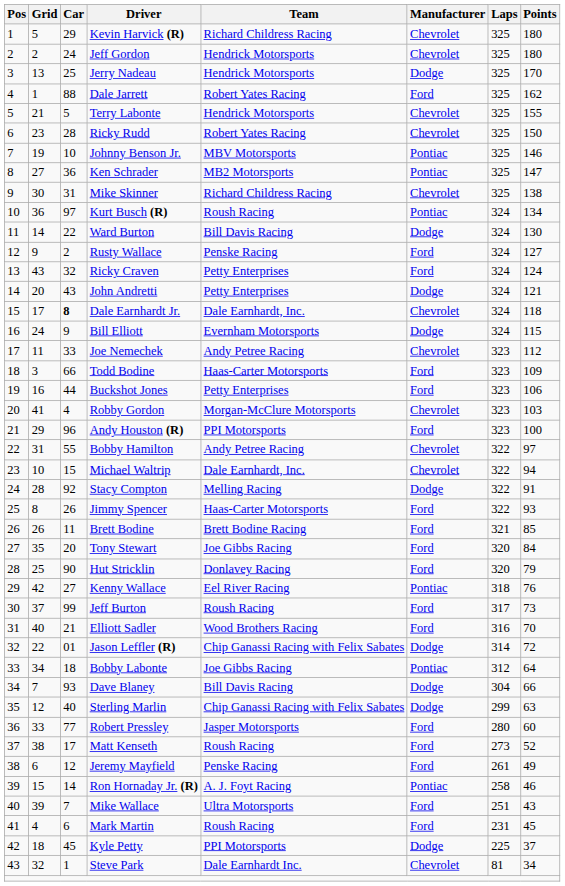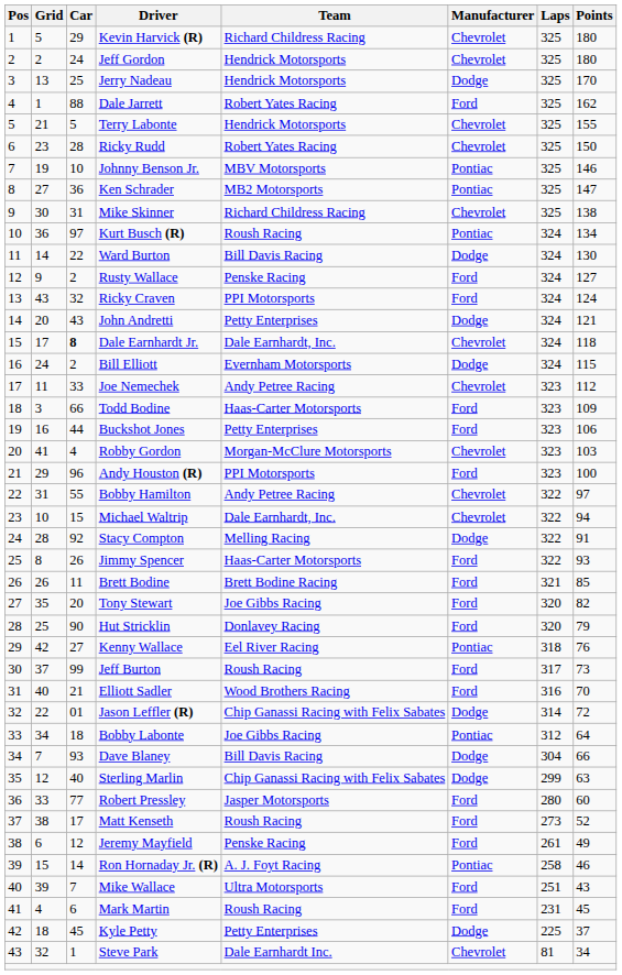 <table class="wikitable">
 <tr>
 <th>Pos</th>
 <th>Grid</th>
 <th>Car</th>
 <th>Driver</th>
 <th>Team</th>
 <th>Manufacturer</th>
 <th>Laps</th>
 <th>Points</th>
 </tr>
 <tr>
 <td>1</td>
 <td>5</td>
 <td>29</td>
 <td><a href='#'>Kevin Harvick</a> <strong>(R)</strong></td>
 <td><a href='#'>Richard Childress Racing</a></td>
 <td><a href='#'>Chevrolet</a></td>
 <td>325</td>
 <td>180</td>
 </tr>
 <tr>
 <td>2</td>
 <td>2</td>
 <td>24</td>
 <td><a href='#'>Jeff Gordon</a></td>
 <td><a href='#'>Hendrick Motorsports</a></td>
 <td><a href='#'>Chevrolet</a></td>
 <td>325</td>
 <td>180</td>
 </tr>
 <tr>
 <td>3</td>
 <td>13</td>
 <td>25</td>
 <td><a href='#'>Jerry Nadeau</a></td>
 <td><a href='#'>Hendrick Motorsports</a></td>
 <td><a href='#'>Dodge</a></td>
 <td>325</td>
 <td>170</td>
 </tr>
 <tr>
 <td>4</td>
 <td>1</td>
 <td>88</td>
 <td><a href='#'>Dale Jarrett</a></td>
 <td><a href='#'>Robert Yates Racing</a></td>
 <td><a href='#'>Ford</a></td>
 <td>325</td>
 <td>162</td>
 </tr>
 <tr>
 <td>5</td>
 <td>21</td>
 <td>5</td>
 <td><a href='#'>Terry Labonte</a></td>
 <td><a href='#'>Hendrick Motorsports</a></td>
 <td><a href='#'>Chevrolet</a></td>
 <td>325</td>
 <td>155</td>
 </tr>
 <tr>
 <td>6</td>
 <td>23</td>
 <td>28</td>
 <td><a href='#'>Ricky Rudd</a></td>
 <td><a href='#'>Robert Yates Racing</a></td>
 <td><a href='#'>Chevrolet</a></td>
 <td>325</td>
 <td>150</td>
 </tr>
 <tr>
 <td>7</td>
 <td>19</td>
 <td>10</td>
 <td><a href='#'>Johnny Benson Jr.</a></td>
 <td><a href='#'>MBV Motorsports</a></td>
 <td><a href='#'>Pontiac</a></td>
 <td>325</td>
 <td>146</td>
 </tr>
 <tr>
 <td>8</td>
 <td>27</td>
 <td>36</td>
 <td><a href='#'>Ken Schrader</a></td>
 <td><a href='#'>MB2 Motorsports</a></td>
 <td><a href='#'>Pontiac</a></td>
 <td>325</td>
 <td>147</td>
 </tr>
 <tr>
 <td>9</td>
 <td>30</td>
 <td>31</td>
 <td><a href='#'>Mike Skinner</a></td>
 <td><a href='#'>Richard Childress Racing</a></td>
 <td><a href='#'>Chevrolet</a></td>
 <td>325</td>
 <td>138</td>
 </tr>
 <tr>
 <td>10</td>
 <td>36</td>
 <td>97</td>
 <td><a href='#'>Kurt Busch</a> <strong>(R)</strong></td>
 <td><a href='#'>Roush Racing</a></td>
 <td><a href='#'>Pontiac</a></td>
 <td>324</td>
 <td>134</td>
 </tr>
 <tr>
 <td>11</td>
 <td>14</td>
 <td>22</td>
 <td><a href='#'>Ward Burton</a></td>
 <td><a href='#'>Bill Davis Racing</a></td>
 <td><a href='#'>Dodge</a></td>
 <td>324</td>
 <td>130</td>
 </tr>
 <tr>
 <td>12</td>
 <td>9</td>
 <td>2</td>
 <td><a href='#'>Rusty Wallace</a></td>
 <td><a href='#'>Penske Racing</a></td>
 <td><a href='#'>Ford</a></td>
 <td>324</td>
 <td>127</td>
 </tr>
 <tr>
 <td>13</td>
 <td>43</td>
 <td>32</td>
 <td><a href='#'>Ricky Craven</a></td>
-<td><a href='#'>Petty Enterprises</a></td>
+<td><a href='#'>PPI Motorsports</a></td>
 <td><a href='#'>Ford</a></td>
 <td>324</td>
 <td>124</td>
 </tr>
 <tr>
 <td>14</td>
 <td>20</td>
 <td>43</td>
 <td><a href='#'>John Andretti</a></td>
 <td><a href='#'>Petty Enterprises</a></td>
 <td><a href='#'>Dodge</a></td>
 <td>324</td>
 <td>121</td>
 </tr>
 <tr>
 <td>15</td>
 <td>17</td>
 <td><strong>8</strong></td>
 <td><a href='#'>Dale Earnhardt Jr.</a></td>
 <td><a href='#'>Dale Earnhardt, Inc.</a></td>
 <td><a href='#'>Chevrolet</a></td>
 <td>324</td>
 <td>118</td>
 </tr>
 <tr>
 <td>16</td>
 <td>24</td>
-<td>9</td>
+<td>2</td>
 <td><a href='#'>Bill Elliott</a></td>
 <td><a href='#'>Evernham Motorsports</a></td>
 <td><a href='#'>Dodge</a></td>
 <td>324</td>
 <td>115</td>
 </tr>
 <tr>
 <td>17</td>
 <td>11</td>
 <td>33</td>
 <td><a href='#'>Joe Nemechek</a></td>
 <td><a href='#'>Andy Petree Racing</a></td>
 <td><a href='#'>Chevrolet</a></td>
 <td>323</td>
 <td>112</td>
 </tr>
 <tr>
 <td>18</td>
 <td>3</td>
 <td>66</td>
 <td><a href='#'>Todd Bodine</a></td>
 <td><a href='#'>Haas-Carter Motorsports</a></td>
 <td><a href='#'>Ford</a></td>
 <td>323</td>
 <td>109</td>
 </tr>
 <tr>
 <td>19</td>
 <td>16</td>
 <td>44</td>
 <td><a href='#'>Buckshot Jones</a></td>
 <td><a href='#'>Petty Enterprises</a></td>
 <td><a href='#'>Ford</a></td>
 <td>323</td>
 <td>106</td>
 </tr>
 <tr>
 <td>20</td>
 <td>41</td>
 <td>4</td>
 <td><a href='#'>Robby Gordon</a></td>
 <td><a href='#'>Morgan-McClure Motorsports</a></td>
 <td><a href='#'>Chevrolet</a></td>
 <td>323</td>
 <td>103</td>
 </tr>
 <tr>
 <td>21</td>
 <td>29</td>
 <td>96</td>
 <td><a href='#'>Andy Houston</a> <strong>(R)</strong></td>
 <td><a href='#'>PPI Motorsports</a></td>
 <td><a href='#'>Ford</a></td>
 <td>323</td>
 <td>100</td>
 </tr>
 <tr>
 <td>22</td>
 <td>31</td>
 <td>55</td>
 <td><a href='#'>Bobby Hamilton</a></td>
 <td><a href='#'>Andy Petree Racing</a></td>
 <td><a href='#'>Chevrolet</a></td>
 <td>322</td>
 <td>97</td>
 </tr>
 <tr>
 <td>23</td>
 <td>10</td>
 <td>15</td>
 <td><a href='#'>Michael Waltrip</a></td>
 <td><a href='#'>Dale Earnhardt, Inc.</a></td>
 <td><a href='#'>Chevrolet</a></td>
 <td>322</td>
 <td>94</td>
 </tr>
 <tr>
 <td>24</td>
 <td>28</td>
 <td>92</td>
 <td><a href='#'>Stacy Compton</a></td>
 <td><a href='#'>Melling Racing</a></td>
 <td><a href='#'>Dodge</a></td>
 <td>322</td>
 <td>91</td>
 </tr>
 <tr>
 <td>25</td>
 <td>8</td>
 <td>26</td>
 <td><a href='#'>Jimmy Spencer</a></td>
 <td><a href='#'>Haas-Carter Motorsports</a></td>
 <td><a href='#'>Ford</a></td>
 <td>322</td>
 <td>93</td>
 </tr>
 <tr>
 <td>26</td>
 <td>26</td>
 <td>11</td>
 <td><a href='#'>Brett Bodine</a></td>
 <td><a href='#'>Brett Bodine Racing</a></td>
 <td><a href='#'>Ford</a></td>
 <td>321</td>
 <td>85</td>
 </tr>
 <tr>
 <td>27</td>
 <td>35</td>
 <td>20</td>
 <td><a href='#'>Tony Stewart</a></td>
 <td><a href='#'>Joe Gibbs Racing</a></td>
 <td><a href='#'>Ford</a></td>
 <td>320</td>
-<td>84</td>
+<td>82</td>
 </tr>
 <tr>
 <td>28</td>
 <td>25</td>
 <td>90</td>
 <td><a href='#'>Hut Stricklin</a></td>
 <td><a href='#'>Donlavey Racing</a></td>
 <td><a href='#'>Ford</a></td>
 <td>320</td>
 <td>79</td>
 </tr>
 <tr>
 <td>29</td>
 <td>42</td>
 <td>27</td>
 <td><a href='#'>Kenny Wallace</a></td>
 <td><a href='#'>Eel River Racing</a></td>
 <td><a href='#'>Pontiac</a></td>
 <td>318</td>
 <td>76</td>
 </tr>
 <tr>
 <td>30</td>
 <td>37</td>
 <td>99</td>
 <td><a href='#'>Jeff Burton</a></td>
 <td><a href='#'>Roush Racing</a></td>
 <td><a href='#'>Ford</a></td>
 <td>317</td>
 <td>73</td>
 </tr>
 <tr>
 <td>31</td>
 <td>40</td>
 <td>21</td>
 <td><a href='#'>Elliott Sadler</a></td>
 <td><a href='#'>Wood Brothers Racing</a></td>
 <td><a href='#'>Ford</a></td>
 <td>316</td>
 <td>70</td>
 </tr>
 <tr>
 <td>32</td>
 <td>22</td>
 <td>01</td>
 <td><a href='#'>Jason Leffler</a> <strong>(R)</strong></td>
 <td><a href='#'>Chip Ganassi Racing with Felix Sabates</a></td>
 <td><a href='#'>Dodge</a></td>
 <td>314</td>
 <td>72</td>
 </tr>
 <tr>
 <td>33</td>
 <td>34</td>
 <td>18</td>
 <td><a href='#'>Bobby Labonte</a></td>
 <td><a href='#'>Joe Gibbs Racing</a></td>
 <td><a href='#'>Pontiac</a></td>
 <td>312</td>
 <td>64</td>
 </tr>
 <tr>
 <td>34</td>
 <td>7</td>
 <td>93</td>
 <td><a href='#'>Dave Blaney</a></td>
 <td><a href='#'>Bill Davis Racing</a></td>
 <td><a href='#'>Dodge</a></td>
 <td>304</td>
 <td>66</td>
 </tr>
 <tr>
 <td>35</td>
 <td>12</td>
 <td>40</td>
 <td><a href='#'>Sterling Marlin</a></td>
 <td><a href='#'>Chip Ganassi Racing with Felix Sabates</a></td>
 <td><a href='#'>Dodge</a></td>
 <td>299</td>
 <td>63</td>
 </tr>
 <tr>
 <td>36</td>
 <td>33</td>
 <td>77</td>
 <td><a href='#'>Robert Pressley</a></td>
 <td><a href='#'>Jasper Motorsports</a></td>
 <td><a href='#'>Ford</a></td>
 <td>280</td>
 <td>60</td>
 </tr>
 <tr>
 <td>37</td>
 <td>38</td>
 <td>17</td>
 <td><a href='#'>Matt Kenseth</a></td>
 <td><a href='#'>Roush Racing</a></td>
 <td><a href='#'>Ford</a></td>
 <td>273</td>
 <td>52</td>
 </tr>
 <tr>
 <td>38</td>
 <td>6</td>
 <td>12</td>
 <td><a href='#'>Jeremy Mayfield</a></td>
 <td><a href='#'>Penske Racing</a></td>
 <td><a href='#'>Ford</a></td>
 <td>261</td>
 <td>49</td>
 </tr>
 <tr>
 <td>39</td>
 <td>15</td>
 <td>14</td>
 <td><a href='#'>Ron Hornaday Jr.</a> <strong>(R)</strong></td>
 <td><a href='#'>A. J. Foyt Racing</a></td>
 <td><a href='#'>Pontiac</a></td>
 <td>258</td>
 <td>46</td>
 </tr>
 <tr>
 <td>40</td>
 <td>39</td>
 <td>7</td>
 <td><a href='#'>Mike Wallace</a></td>
 <td><a href='#'>Ultra Motorsports</a></td>
 <td><a href='#'>Ford</a></td>
 <td>251</td>
 <td>43</td>
 </tr>
 <tr>
 <td>41</td>
 <td>4</td>
 <td>6</td>
 <td><a href='#'>Mark Martin</a></td>
 <td><a href='#'>Roush Racing</a></td>
 <td><a href='#'>Ford</a></td>
 <td>231</td>
 <td>45</td>
 </tr>
 <tr>
 <td>42</td>
 <td>18</td>
 <td>45</td>
 <td><a href='#'>Kyle Petty</a></td>
-<td><a href='#'>PPI Motorsports</a></td>
+<td><a href='#'>Petty Enterprises</a></td>
 <td><a href='#'>Dodge</a></td>
 <td>225</td>
 <td>37</td>
 </tr>
 <tr>
 <td>43</td>
 <td>32</td>
 <td>1</td>
 <td><a href='#'>Steve Park</a></td>
 <td><a href='#'>Dale Earnhardt Inc.</a></td>
 <td><a href='#'>Chevrolet</a></td>
 <td>81</td>
 <td>34</td>
 </tr>
 <tr class="sortbottom">
 <td colspan="9"></td>
 </tr>
 </table>
